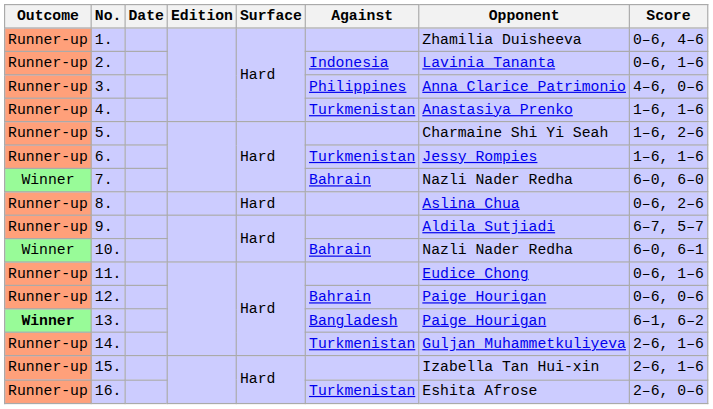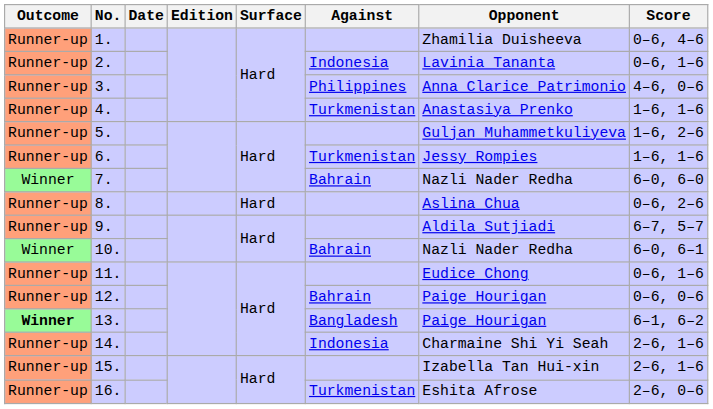 <table class=wikitable style=font-size:97%>
 <tr>
 <th>Outcome</th>
 <th>No.</th>
 <th>Date</th>
 <th>Edition</th>
 <th>Surface</th>
 <th>Against</th>
 <th>Opponent</th>
 <th>Score</th>
 </tr>
 <tr style="background:#ccf;">
 <td style="text-align:center; background:#ffa07a;">Runner-up</td>
 <td>1.</td>
 <td></td>
 <td rowspan="4"></td>
 <td rowspan="4">Hard</td>
 <td></td>
 <td> Zhamilia Duisheeva</td>
 <td>0–6, 4–6</td>
 </tr>
 <tr style="background:#ccf;">
 <td style="text-align:center; background:#ffa07a;">Runner-up</td>
 <td>2.</td>
 <td></td>
 <td><a href='#'>Indonesia</a></td>
 <td> <a href='#'>Lavinia Tananta</a></td>
 <td>0–6, 1–6</td>
 </tr>
 <tr style="background:#ccf;">
 <td style="text-align:center; background:#ffa07a;">Runner-up</td>
 <td>3.</td>
 <td></td>
 <td><a href='#'>Philippines</a></td>
 <td> <a href='#'>Anna Clarice Patrimonio</a></td>
 <td>4–6, 0–6</td>
 </tr>
 <tr style="background:#ccf;">
 <td style="text-align:center; background:#ffa07a;">Runner-up</td>
 <td>4.</td>
 <td></td>
 <td><a href='#'>Turkmenistan</a></td>
 <td> <a href='#'>Anastasiya Prenko</a></td>
 <td>1–6, 1–6</td>
 </tr>
 <tr style="background:#ccf;">
 <td style="text-align:center; background:#ffa07a;">Runner-up</td>
 <td>5.</td>
 <td></td>
 <td rowspan="3"></td>
 <td rowspan="3">Hard</td>
 <td></td>
-<td> Charmaine Shi Yi Seah</td>
+<td> <a href='#'>Guljan Muhammetkuliyeva</a></td>
 <td>1–6, 2–6</td>
 </tr>
 <tr style="background:#ccf;">
 <td style="text-align:center; background:#ffa07a;">Runner-up</td>
 <td>6.</td>
 <td></td>
 <td><a href='#'>Turkmenistan</a></td>
 <td> <a href='#'>Jessy Rompies</a></td>
 <td>1–6, 1–6</td>
 </tr>
 <tr style="background:#ccf;">
 <td style="text-align:center; background:#98fb98;">Winner</td>
 <td>7.</td>
 <td></td>
 <td><a href='#'>Bahrain</a></td>
 <td> Nazli Nader Redha</td>
 <td>6–0, 6–0</td>
 </tr>
 <tr style="background:#ccf;">
 <td style="text-align:center; background:#ffa07a;">Runner-up</td>
 <td>8.</td>
 <td></td>
 <td rowspan="1"></td>
 <td rowspan="1">Hard</td>
 <td></td>
 <td> <a href='#'>Aslina Chua</a></td>
 <td>0–6, 2–6</td>
 </tr>
 <tr style="background:#ccf;">
 <td style="text-align:center; background:#ffa07a;">Runner-up</td>
 <td>9.</td>
 <td></td>
 <td rowspan="2"></td>
 <td rowspan="2">Hard</td>
 <td></td>
 <td> <a href='#'>Aldila Sutjiadi</a></td>
 <td>6–7, 5–7</td>
 </tr>
 <tr style="background:#ccf;">
 <td style="text-align:center; background:#98fb98;">Winner</td>
 <td>10.</td>
 <td></td>
 <td><a href='#'>Bahrain</a></td>
 <td> Nazli Nader Redha</td>
 <td>6–0, 6–1</td>
 </tr>
 <tr style="background:#ccf;">
 <td style="text-align:center; background:#ffa07a;">Runner-up</td>
 <td>11.</td>
 <td></td>
 <td rowspan="4"></td>
 <td rowspan="4">Hard</td>
 <td></td>
 <td> <a href='#'>Eudice Chong</a></td>
 <td>0–6, 1–6</td>
 </tr>
 <tr style="background:#ccf;">
 <td style="text-align:center; background:#ffa07a;">Runner-up</td>
 <td>12.</td>
 <td></td>
 <td><a href='#'>Bahrain</a></td>
 <td> <a href='#'>Paige Hourigan</a></td>
 <td>0–6, 0–6</td>
 </tr>
 <tr style="background:#ccf;">
 <td style="text-align:center; background:#98fb98;"><strong>Winner</strong></td>
 <td>13.</td>
 <td></td>
 <td><a href='#'>Bangladesh</a></td>
 <td> <a href='#'>Paige Hourigan</a></td>
 <td>6–1, 6–2</td>
 </tr>
 <tr style="background:#ccf;">
 <td style="text-align:center; background:#ffa07a;">Runner-up</td>
 <td>14.</td>
 <td></td>
-<td><a href='#'>Turkmenistan</a></td>
-<td> <a href='#'>Guljan Muhammetkuliyeva</a></td>
+<td><a href='#'>Indonesia</a></td>
+<td> Charmaine Shi Yi Seah</td>
 <td>2–6, 1–6</td>
 </tr>
 <tr style="background:#ccf;">
 <td style="text-align:center; background:#ffa07a;">Runner-up</td>
 <td>15.</td>
 <td></td>
 <td rowspan="2"></td>
 <td rowspan="2">Hard</td>
 <td></td>
 <td> Izabella Tan Hui-xin</td>
 <td>2–6, 1–6</td>
 </tr>
 <tr style="background:#ccf;">
 <td style="text-align:center; background:#ffa07a;">Runner-up</td>
 <td>16.</td>
 <td></td>
 <td><a href='#'>Turkmenistan</a></td>
 <td> Eshita Afrose</td>
 <td>2–6, 0–6</td>
 </tr>
 </table>
